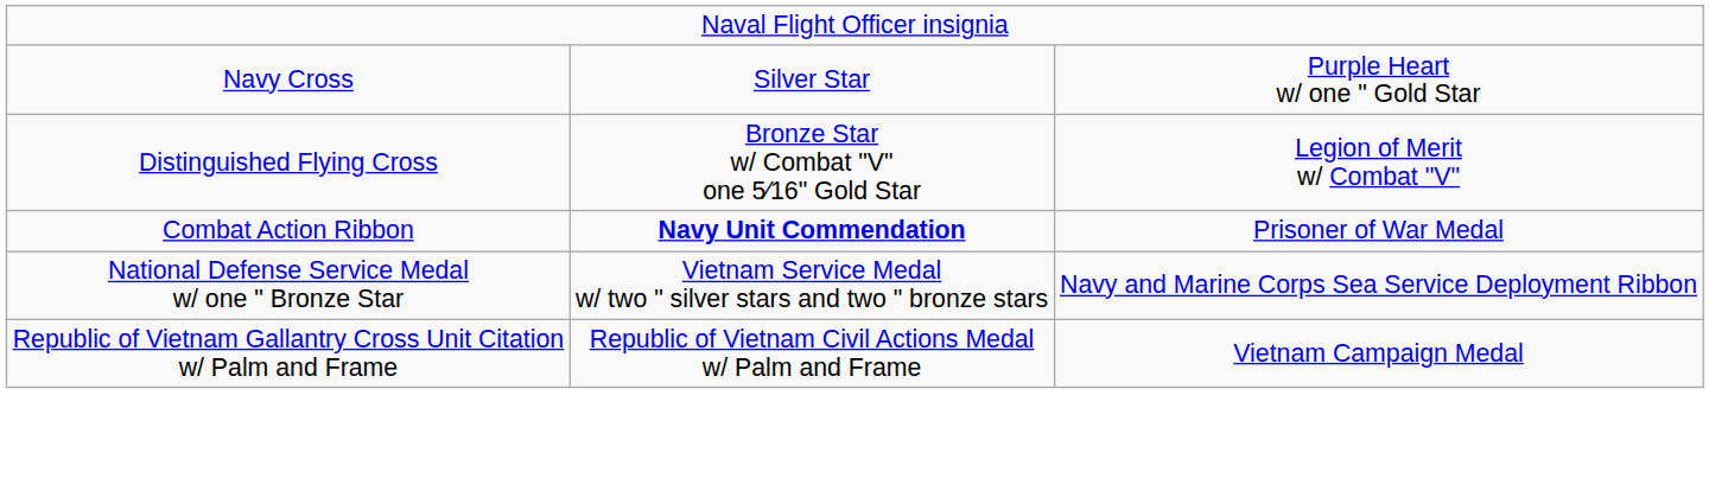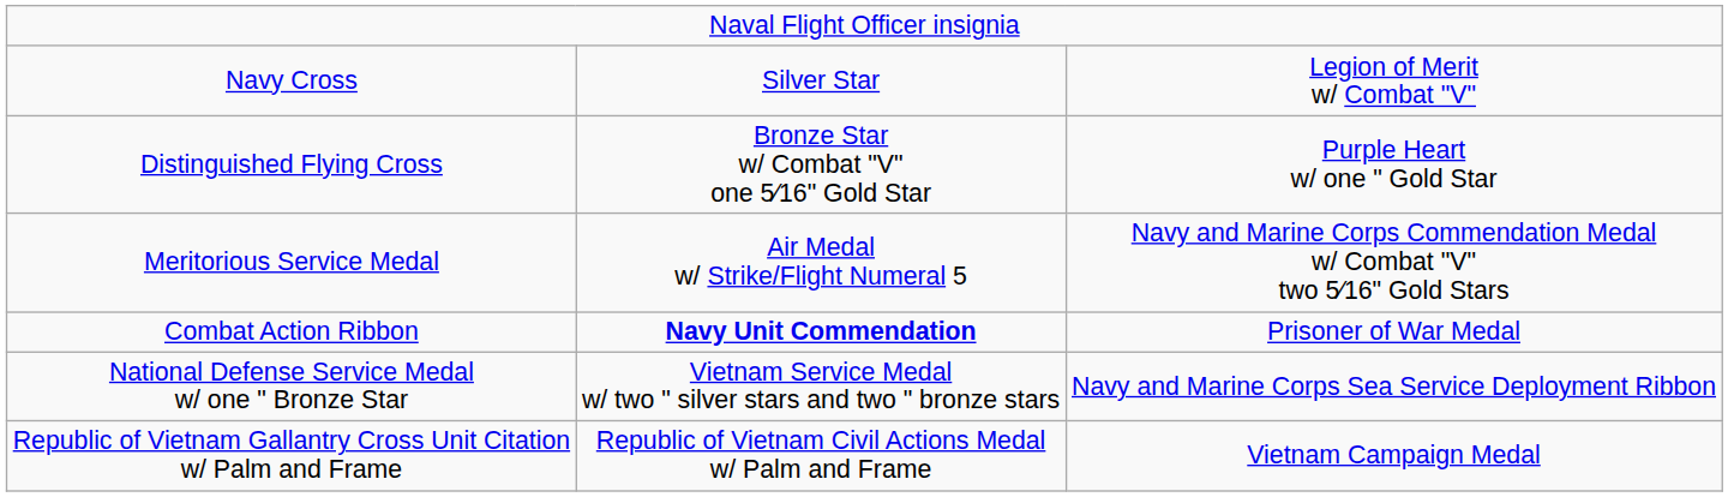 <table class="wikitable" style="margin:1em auto; text-align:center;">
 <tr>
 <td colspan="3"><a href='#'>Naval Flight Officer insignia</a></td>
 </tr>
 <tr>
 <td><a href='#'>Navy Cross</a></td>
 <td><a href='#'>Silver Star</a></td>
-<td><a href='#'>Purple Heart</a><br>w/ one " Gold Star</td>
+<td><a href='#'>Legion of Merit</a><br>w/ <a href='#'>Combat "V"</a></td>
 </tr>
 <tr>
 <td><a href='#'>Distinguished Flying Cross</a></td>
 <td><a href='#'>Bronze Star</a><br>w/ Combat "V"<br>one 5⁄16" Gold Star</td>
-<td><a href='#'>Legion of Merit</a><br>w/ <a href='#'>Combat "V"</a></td>
+<td><a href='#'>Purple Heart</a><br>w/ one " Gold Star</td>
+</tr>
+<tr>
+<td><a href='#'>Meritorious Service Medal</a></td>
+<td><a href='#'>Air Medal</a><br>w/ <a href='#'>Strike/Flight Numeral</a> 5</td>
+<td><a href='#'>Navy and Marine Corps Commendation Medal</a><br>w/ Combat "V"<br>two 5⁄16" Gold Stars</td>
 </tr>
 <tr>
 <td><a href='#'>Combat Action Ribbon</a></td>
 <td><strong><a href='#'>Navy Unit Commendation</a></strong></td>
 <td><a href='#'>Prisoner of War Medal</a></td>
 </tr>
 <tr>
 <td><a href='#'>National Defense Service Medal</a><br>w/ one " Bronze Star</td>
 <td><a href='#'>Vietnam Service Medal</a><br>w/ two " silver stars and two " bronze stars</td>
 <td><a href='#'>Navy and Marine Corps Sea Service Deployment Ribbon</a></td>
 </tr>
 <tr>
 <td><a href='#'>Republic of Vietnam Gallantry Cross Unit Citation</a><br>w/ Palm and Frame</td>
 <td><a href='#'>Republic of Vietnam Civil Actions Medal</a><br>w/ Palm and Frame</td>
 <td><a href='#'>Vietnam Campaign Medal</a></td>
 </tr>
 </table>
